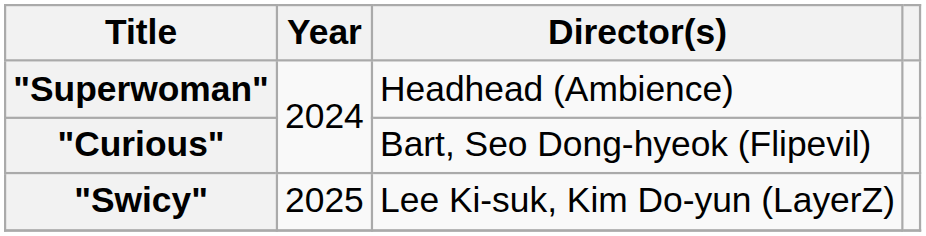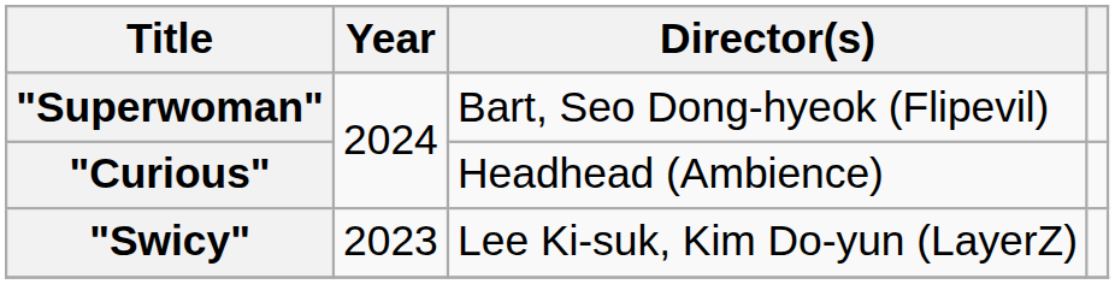 <table class="wikitable plainrowheaders">
 <tr>
 <th scope="col">Title</th>
 <th scope="col">Year</th>
 <th scope="col">Director(s)</th>
 <th scope="col" class="unsortable"></th>
 </tr>
 <tr>
 <th scope="row">"Superwoman"</th>
 <td rowspan="2">2024</td>
+<td>Bart, Seo Dong-hyeok (Flipevil)</td>
+<td style="text-align:center"></td>
+</tr>
+<tr>
+<th scope="row">"Curious"</th>
 <td>Headhead (Ambience)</td>
 <td style="text-align:center"></td>
 </tr>
 <tr>
-<th scope="row">"Curious"</th>
-<td>Bart, Seo Dong-hyeok (Flipevil)</td>
-<td style="text-align:center"></td>
-</tr>
-<tr>
 <th scope="row">"Swicy"</th>
-<td rowspan="1">2025</td>
+<td rowspan="1">2023</td>
 <td>Lee Ki-suk, Kim Do-yun (LayerZ)</td>
 <td style="text-align:center"></td>
 </tr>
 <tr>
 </tr>
 </table>
